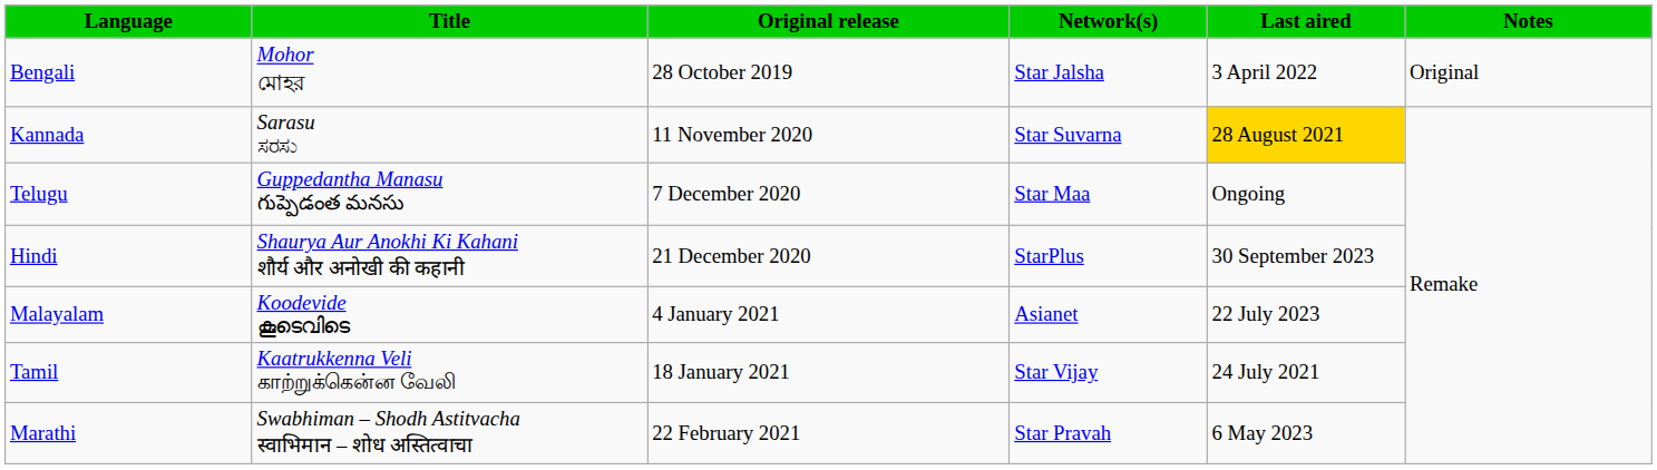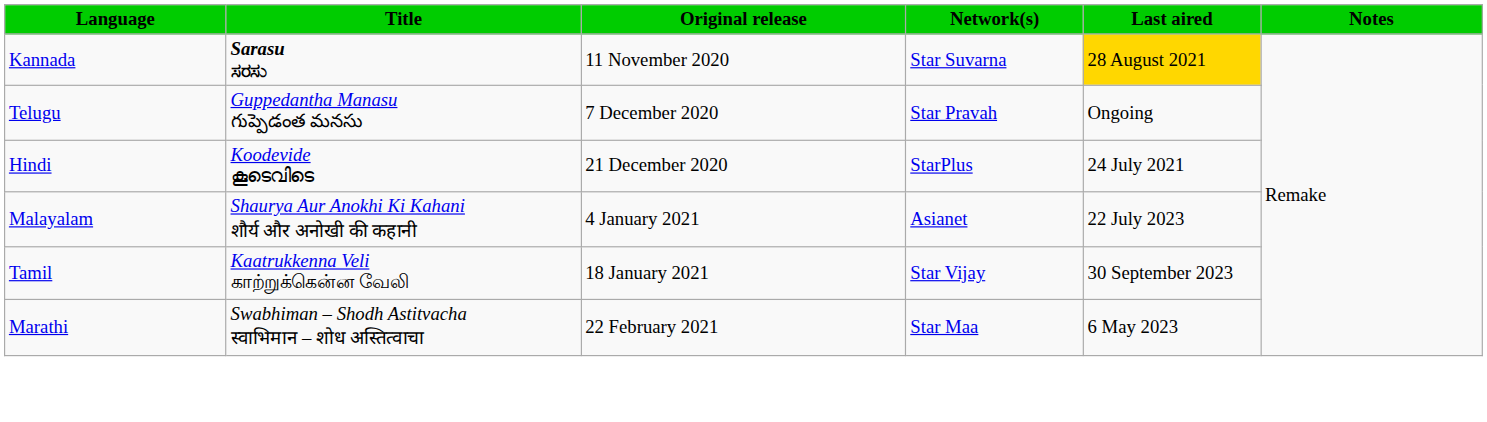 <table class="wikitable" style="width: 100%">
 <tr>
 <th style="background:#00cc00; width:15%;">Language</th>
 <th style="background:#00cc00; width:24%;">Title</th>
 <th style="background:#00cc00; width:22%;">Original release</th>
 <th style="background:#00cc00; width:12%;">Network(s)</th>
 <th style="background:#00cc00; width:12%;">Last aired</th>
 <th style="background:#00cc00; width:24%;">Notes</th>
 </tr>
 <tr>
-<td><a href='#'>Bengali</a></td>
-<td><em><a href='#'>Mohor</a></em> <br> মোহর</td>
-<td>28 October 2019</td>
-<td><a href='#'>Star Jalsha</a></td>
-<td>3 April 2022</td>
-<td>Original</td>
-</tr>
-<tr>
 <td><a href='#'>Kannada</a></td>
-<td><em>Sarasu</em> <br> ಸರಸು</td>
+<td><strong><em>Sarasu</em> <br> ಸರಸು</strong></td>
 <td>11 November 2020</td>
 <td><a href='#'>Star Suvarna</a></td>
 <td style="background: gold;">28 August 2021</td>
 <td rowspan="6">Remake</td>
 </tr>
 <tr>
 <td><a href='#'>Telugu</a></td>
 <td><em><a href='#'>Guppedantha Manasu</a></em> <br> గుప్పెడంత మనసు</td>
 <td>7 December 2020</td>
-<td><a href='#'>Star Maa</a></td>
+<td><a href='#'>Star Pravah</a></td>
 <td>Ongoing</td>
 </tr>
 <tr>
 <td><a href='#'>Hindi</a></td>
-<td><em><a href='#'>Shaurya Aur Anokhi Ki Kahani</a></em> <br> शौर्य और अनोखी की कहानी</td>
+<td><em><a href='#'>Koodevide</a></em> <br> കൂടെവിടെ</td>
 <td>21 December 2020</td>
 <td><a href='#'>StarPlus</a></td>
-<td>30 September 2023</td>
+<td>24 July 2021</td>
 </tr>
 <tr>
 <td><a href='#'>Malayalam</a></td>
-<td><em><a href='#'>Koodevide</a></em> <br> കൂടെവിടെ</td>
+<td><em><a href='#'>Shaurya Aur Anokhi Ki Kahani</a></em> <br> शौर्य और अनोखी की कहानी</td>
 <td>4 January 2021</td>
 <td><a href='#'>Asianet</a></td>
 <td>22 July 2023</td>
 </tr>
 <tr>
 <td><a href='#'>Tamil</a></td>
 <td><em><a href='#'>Kaatrukkenna Veli</a></em> <br> காற்றுக்கென்ன வேலி</td>
 <td>18 January 2021</td>
 <td><a href='#'>Star Vijay</a></td>
-<td>24 July 2021</td>
+<td>30 September 2023</td>
 </tr>
 <tr>
 <td><a href='#'>Marathi</a></td>
 <td><em>Swabhiman – Shodh Astitvacha</em> <br> स्वाभिमान – शोध अस्तित्वाचा</td>
 <td>22 February 2021</td>
-<td><a href='#'>Star Pravah</a></td>
+<td><a href='#'>Star Maa</a></td>
 <td>6 May 2023</td>
 </tr>
 </table>
